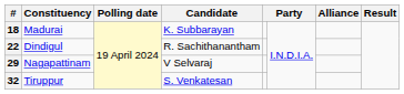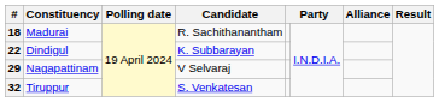 <table class="wikitable sortable">
 <tr>
 <th>#</th>
 <th>Constituency</th>
 <th>Polling date</th>
 <th>Candidate</th>
 <th colspan=2>Party</th>
 <th>Alliance</th>
 <th>Result</th>
 </tr>
 <tr>
 <th>18</th>
 <td><a href='#'>Madurai</a></td>
 <td rowspan="4" bgcolor=#FFFACD>19 April 2024</td>
-<td><a href='#'>K. Subbarayan</a></td>
+<td>R. Sachithanantham</td>
 <td></td>
 <td rowspan="4"><a href='#'>I.N.D.I.A.</a></td>
 <td></td>
 </tr>
 <tr>
 <th>22</th>
 <td><a href='#'>Dindigul</a></td>
-<td>R. Sachithanantham</td>
+<td><a href='#'>K. Subbarayan</a></td>
 <td></td>
 <td></td>
 </tr>
 <tr>
 <th>29</th>
 <td><a href='#'>Nagapattinam</a></td>
 <td>V Selvaraj</td>
 <td></td>
 <td></td>
 </tr>
 <tr>
 <th>32</th>
 <td><a href='#'>Tiruppur</a></td>
 <td><a href='#'>S. Venkatesan</a></td>
 <td></td>
 <td></td>
 </tr>
 </table>
